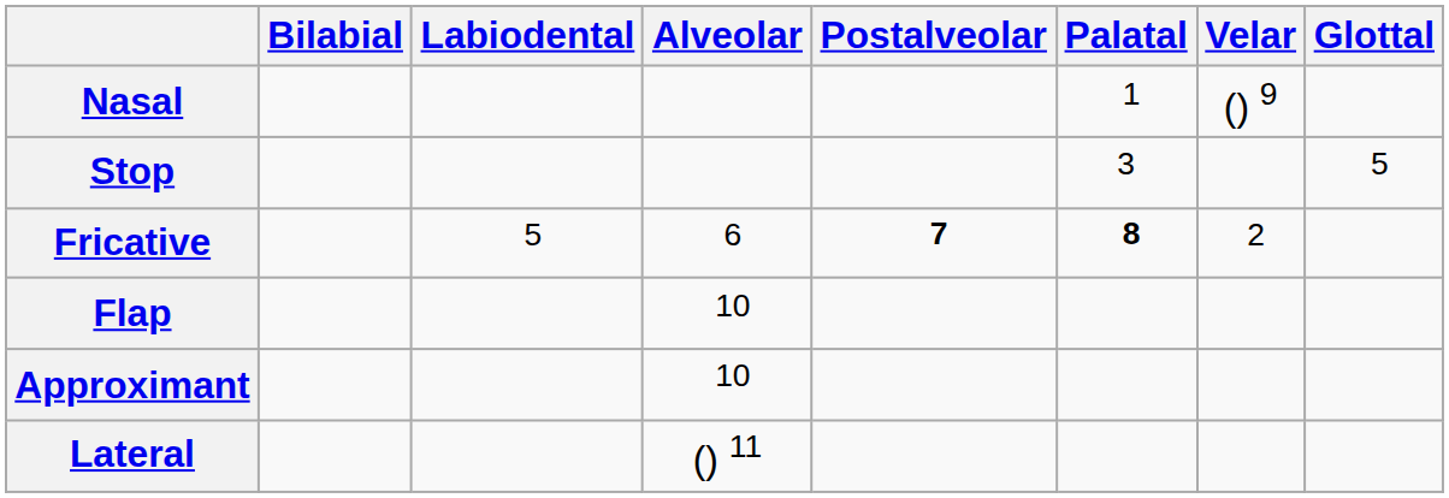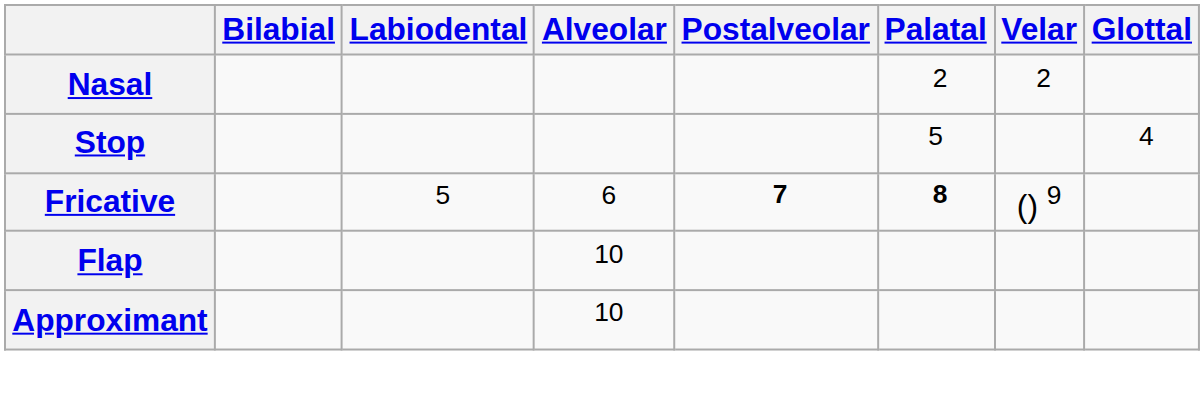 <table class="wikitable">
 <tr>
 <th></th>
 <th><a href='#'>Bilabial</a></th>
 <th><a href='#'>Labiodental</a></th>
 <th><a href='#'>Alveolar</a></th>
 <th><a href='#'>Postalveolar</a></th>
 <th><a href='#'>Palatal</a></th>
 <th><a href='#'>Velar</a></th>
 <th><a href='#'>Glottal</a></th>
 </tr>
 <tr align=center>
 <th><a href='#'>Nasal</a></th>
 <td></td>
 <td></td>
 <td></td>
 <td></td>
-<td> <sup>1</sup></td>
-<td> () <sup>9</sup></td>
+<td> <sup>2</sup></td>
+<td> <sup>2</sup></td>
 <td></td>
 </tr>
 <tr align=center>
 <th><a href='#'>Stop</a></th>
 <td> </td>
 <td></td>
 <td> </td>
 <td></td>
-<td> <sup>3</sup></td>
+<td> <sup>5</sup></td>
 <td> </td>
-<td> <sup>5</sup></td>
+<td> <sup>4</sup></td>
 </tr>
 <tr align=center>
 <th><a href='#'>Fricative</a></th>
 <td></td>
 <td>  <sup>5</sup></td>
 <td>  <sup>6</sup></td>
 <td><strong>  <sup>7</sup></strong></td>
 <td><strong>  <sup>8</sup></strong></td>
-<td> <sup>2</sup></td>
+<td> () <sup>9</sup></td>
 <td></td>
 </tr>
 <tr align=center>
 <th><a href='#'>Flap</a></th>
 <td></td>
 <td></td>
 <td> <sup>10</sup></td>
 <td></td>
 <td></td>
 <td></td>
 <td></td>
 </tr>
 <tr align=center>
 <th><a href='#'>Approximant</a></th>
 <td></td>
 <td></td>
 <td> <sup>10</sup></td>
 <td></td>
 <td></td>
 <td></td>
 <td></td>
 </tr>
-<tr align=center>
-<th><a href='#'>Lateral</a></th>
-<td></td>
-<td></td>
-<td> () <sup>11</sup></td>
-<td></td>
-<td></td>
-<td></td>
-<td></td>
-</tr>
 </table>
